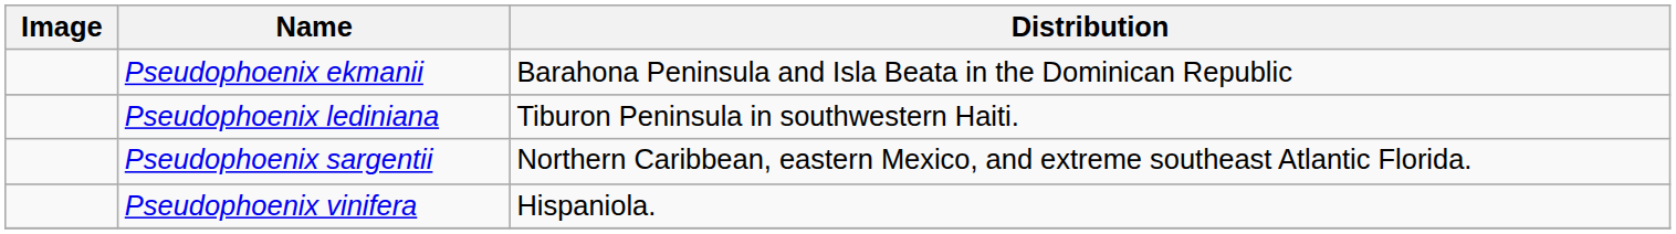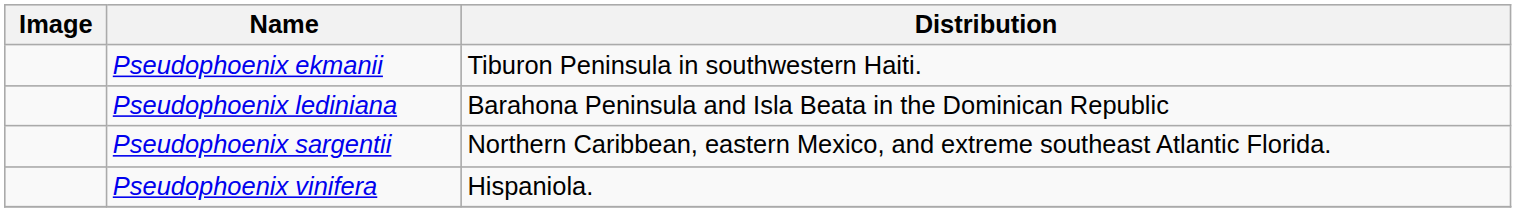 <table class="wikitable" style="text-align: left; width: 75%;">
 <tr>
 <th>Image</th>
 <th>Name</th>
 <th>Distribution</th>
 </tr>
 <tr>
 <td></td>
 <td><em><a href='#'>Pseudophoenix ekmanii</a> </em></td>
-<td>Barahona Peninsula and Isla Beata in the Dominican Republic</td>
+<td>Tiburon Peninsula in southwestern Haiti.</td>
 </tr>
 <tr>
 <td></td>
 <td><em><a href='#'>Pseudophoenix lediniana</a></em></td>
-<td>Tiburon Peninsula in southwestern Haiti.</td>
+<td>Barahona Peninsula and Isla Beata in the Dominican Republic</td>
 </tr>
 <tr>
 <td></td>
 <td><em><a href='#'>Pseudophoenix sargentii</a></em></td>
 <td>Northern Caribbean, eastern Mexico, and extreme southeast Atlantic Florida.</td>
 </tr>
 <tr>
 <td></td>
 <td><em><a href='#'>Pseudophoenix vinifera</a></em></td>
 <td>Hispaniola.</td>
 </tr>
 <tr>
 </tr>
 </table>
